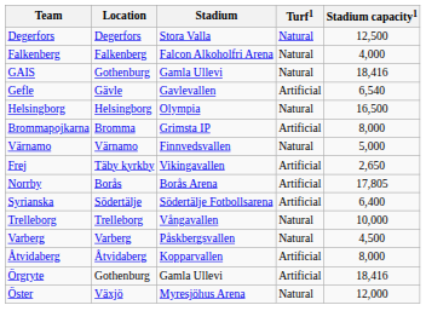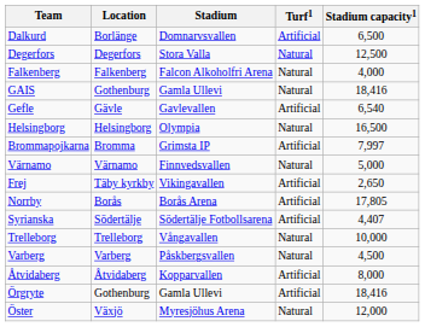 <table class="sortable wikitable" style="text-align: left;">
 <tr>
 <th>Team</th>
 <th>Location</th>
 <th>Stadium</th>
 <th>Turf<sup>1</sup></th>
 <th>Stadium capacity<sup>1</sup></th>
+</tr>
+<tr>
+<td><a href='#'>Dalkurd</a></td>
+<td><a href='#'>Borlänge</a></td>
+<td><a href='#'>Domnarvsvallen</a></td>
+<td><a href='#'>Artificial</a></td>
+<td align="center">6,500</td>
 </tr>
 <tr>
 <td><a href='#'>Degerfors</a></td>
 <td><a href='#'>Degerfors</a></td>
 <td><a href='#'>Stora Valla</a></td>
 <td><a href='#'>Natural</a></td>
 <td align="center">12,500</td>
 </tr>
 <tr>
 <td><a href='#'>Falkenberg</a></td>
 <td><a href='#'>Falkenberg</a></td>
 <td><a href='#'>Falcon Alkoholfri Arena</a></td>
 <td>Natural</td>
 <td align="center">4,000</td>
 </tr>
 <tr>
 <td><a href='#'>GAIS</a></td>
 <td><a href='#'>Gothenburg</a></td>
 <td><a href='#'>Gamla Ullevi</a></td>
 <td>Natural</td>
 <td align="center">18,416</td>
 </tr>
 <tr>
 <td><a href='#'>Gefle</a></td>
 <td><a href='#'>Gävle</a></td>
 <td><a href='#'>Gavlevallen</a></td>
 <td>Artificial</td>
 <td align="center">6,540</td>
 </tr>
 <tr>
 <td><a href='#'>Helsingborg</a></td>
 <td><a href='#'>Helsingborg</a></td>
 <td><a href='#'>Olympia</a></td>
 <td>Natural</td>
 <td align="center">16,500</td>
 </tr>
 <tr>
 <td><a href='#'>Brommapojkarna</a></td>
 <td><a href='#'>Bromma</a></td>
 <td><a href='#'>Grimsta IP</a></td>
 <td>Artificial</td>
-<td align="center">8,000</td>
+<td align="center">7,997</td>
 </tr>
 <tr>
 <td><a href='#'>Värnamo</a></td>
 <td><a href='#'>Värnamo</a></td>
 <td><a href='#'>Finnvedsvallen</a></td>
 <td>Natural</td>
 <td align="center">5,000</td>
 </tr>
 <tr>
 <td><a href='#'>Frej</a></td>
 <td><a href='#'>Täby kyrkby</a></td>
 <td><a href='#'>Vikingavallen</a></td>
 <td>Artificial</td>
 <td align="center">2,650</td>
 </tr>
 <tr>
 <td><a href='#'>Norrby</a></td>
 <td><a href='#'>Borås</a></td>
 <td><a href='#'>Borås Arena</a></td>
 <td>Artificial</td>
 <td align="center">17,805</td>
 </tr>
 <tr>
 <td><a href='#'>Syrianska</a></td>
 <td><a href='#'>Södertälje</a></td>
 <td><a href='#'>Södertälje Fotbollsarena</a></td>
 <td>Artificial</td>
-<td align="center">6,400</td>
+<td align="center">4,407</td>
 </tr>
 <tr>
 <td><a href='#'>Trelleborg</a></td>
 <td><a href='#'>Trelleborg</a></td>
 <td><a href='#'>Vångavallen</a></td>
 <td>Natural</td>
 <td align="center">10,000</td>
 </tr>
 <tr>
 <td><a href='#'>Varberg</a></td>
 <td><a href='#'>Varberg</a></td>
 <td><a href='#'>Påskbergsvallen</a></td>
 <td>Natural</td>
 <td align="center">4,500</td>
 </tr>
 <tr>
 <td><a href='#'>Åtvidaberg</a></td>
 <td><a href='#'>Åtvidaberg</a></td>
 <td><a href='#'>Kopparvallen</a></td>
 <td>Artificial</td>
 <td align="center">8,000</td>
 </tr>
 <tr>
 <td><a href='#'>Örgryte</a></td>
 <td>Gothenburg</td>
 <td>Gamla Ullevi</td>
 <td>Artificial</td>
 <td align="center">18,416</td>
 </tr>
 <tr>
 <td><a href='#'>Öster</a></td>
 <td><a href='#'>Växjö</a></td>
 <td><a href='#'>Myresjöhus Arena</a></td>
 <td>Natural</td>
 <td align="center">12,000</td>
 </tr>
 </table>
